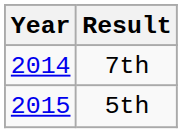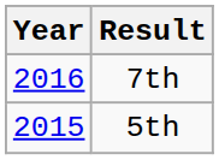 <table class="wikitable" style="text-align:center">
 <tr>
 <th>Year</th>
 <th>Result</th>
 </tr>
 <tr>
-<td><a href='#'>2014</a></td>
+<td><a href='#'>2016</a></td>
 <td>7th</td>
 </tr>
 <tr>
 <td><a href='#'>2015</a></td>
 <td>5th</td>
 </tr>
 </table>
